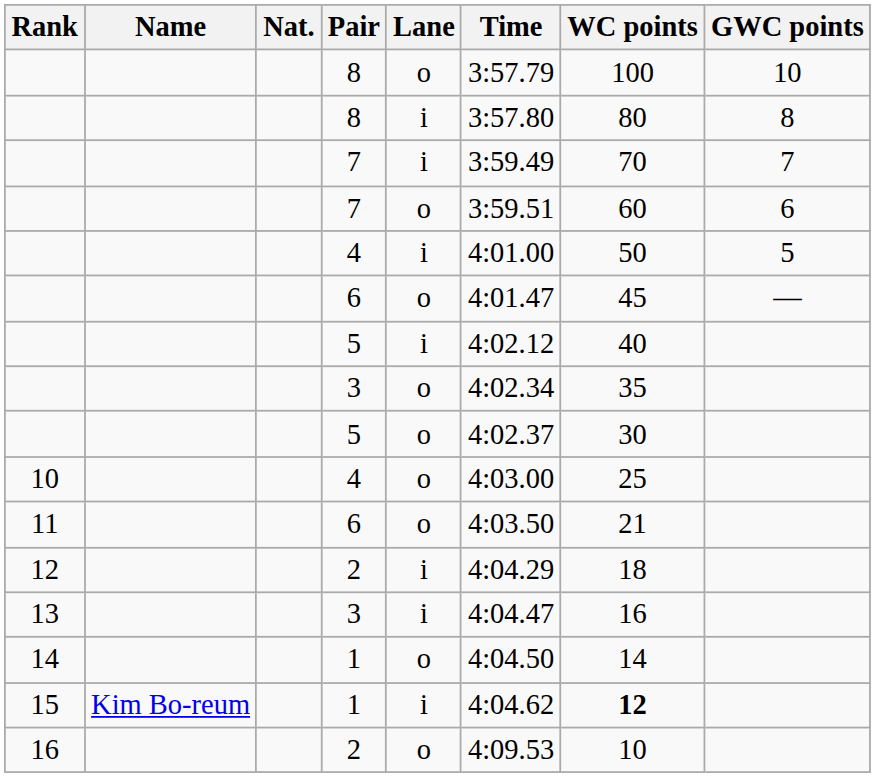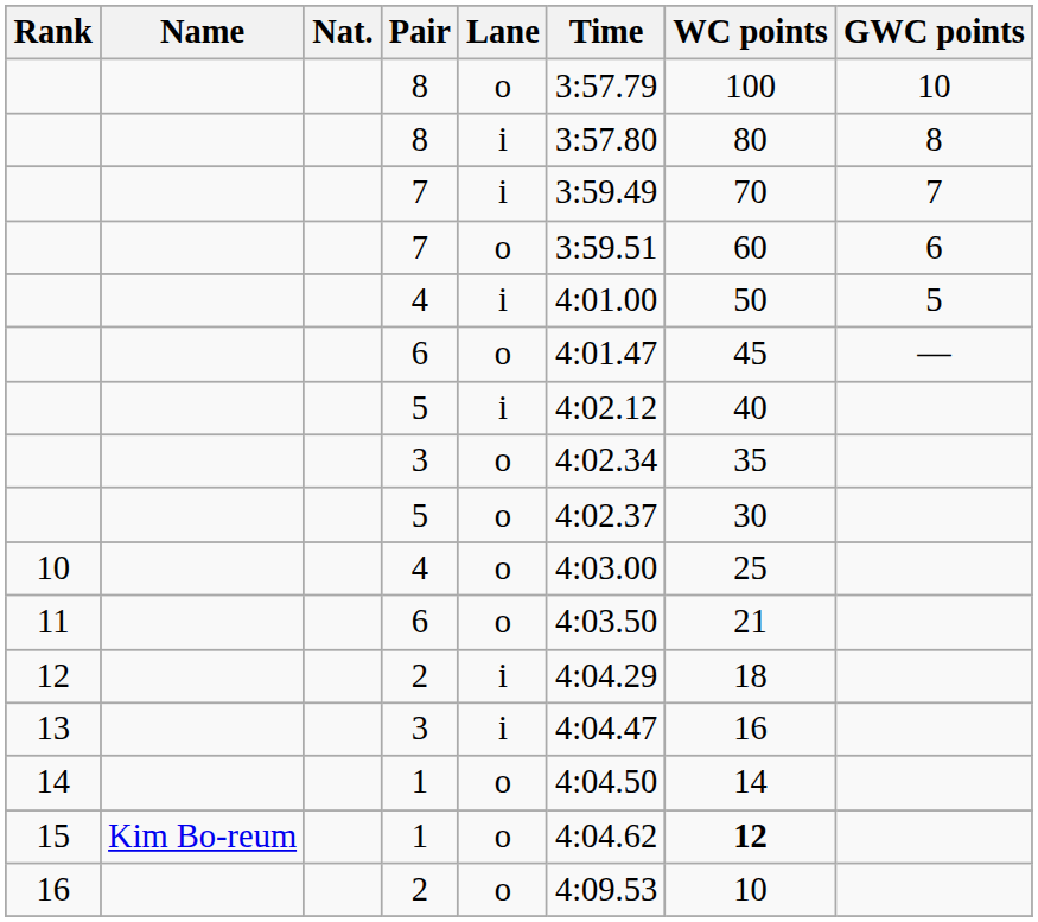 <table class="wikitable sortable" style="text-align:center">
 <tr>
 <th>Rank</th>
 <th>Name</th>
 <th>Nat.</th>
 <th>Pair</th>
 <th>Lane</th>
 <th>Time</th>
 <th>WC points</th>
 <th>GWC points</th>
 </tr>
 <tr>
 <td></td>
 <td align=left></td>
 <td></td>
 <td>8</td>
 <td>o</td>
 <td>3:57.79</td>
 <td>100</td>
 <td>10</td>
 </tr>
 <tr>
 <td></td>
 <td align=left></td>
 <td></td>
 <td>8</td>
 <td>i</td>
 <td>3:57.80</td>
 <td>80</td>
 <td>8</td>
 </tr>
 <tr>
 <td></td>
 <td align=left></td>
 <td></td>
 <td>7</td>
 <td>i</td>
 <td>3:59.49</td>
 <td>70</td>
 <td>7</td>
 </tr>
 <tr>
 <td></td>
 <td align=left></td>
 <td></td>
 <td>7</td>
 <td>o</td>
 <td>3:59.51</td>
 <td>60</td>
 <td>6</td>
 </tr>
 <tr>
 <td></td>
 <td align=left></td>
 <td></td>
 <td>4</td>
 <td>i</td>
 <td>4:01.00</td>
 <td>50</td>
 <td>5</td>
 </tr>
 <tr>
 <td></td>
 <td align=left></td>
 <td></td>
 <td>6</td>
 <td>o</td>
 <td>4:01.47</td>
 <td>45</td>
 <td>—</td>
 </tr>
 <tr>
 <td></td>
 <td align=left></td>
 <td></td>
 <td>5</td>
 <td>i</td>
 <td>4:02.12</td>
 <td>40</td>
 <td></td>
 </tr>
 <tr>
 <td></td>
 <td align=left></td>
 <td></td>
 <td>3</td>
 <td>o</td>
 <td>4:02.34</td>
 <td>35</td>
 <td></td>
 </tr>
 <tr>
 <td></td>
 <td align=left></td>
 <td></td>
 <td>5</td>
 <td>o</td>
 <td>4:02.37</td>
 <td>30</td>
 <td></td>
 </tr>
 <tr>
 <td>10</td>
 <td align=left></td>
 <td></td>
 <td>4</td>
 <td>o</td>
 <td>4:03.00</td>
 <td>25</td>
 <td></td>
 </tr>
 <tr>
 <td>11</td>
 <td align=left></td>
 <td></td>
 <td>6</td>
 <td>o</td>
 <td>4:03.50</td>
 <td>21</td>
 <td></td>
 </tr>
 <tr>
 <td>12</td>
 <td align=left></td>
 <td></td>
 <td>2</td>
 <td>i</td>
 <td>4:04.29</td>
 <td>18</td>
 <td></td>
 </tr>
 <tr>
 <td>13</td>
 <td align=left></td>
 <td></td>
 <td>3</td>
 <td>i</td>
 <td>4:04.47</td>
 <td>16</td>
 <td></td>
 </tr>
 <tr>
 <td>14</td>
 <td align=left></td>
 <td></td>
 <td>1</td>
 <td>o</td>
 <td>4:04.50</td>
 <td>14</td>
 <td></td>
 </tr>
 <tr>
 <td>15</td>
 <td align=left><a href='#'>Kim Bo-reum</a></td>
 <td></td>
 <td>1</td>
-<td>i</td>
+<td>o</td>
 <td>4:04.62</td>
 <td><strong>12</strong></td>
 <td></td>
 </tr>
 <tr>
 <td>16</td>
 <td align=left></td>
 <td></td>
 <td>2</td>
 <td>o</td>
 <td>4:09.53</td>
 <td>10</td>
 <td></td>
 </tr>
 </table>
